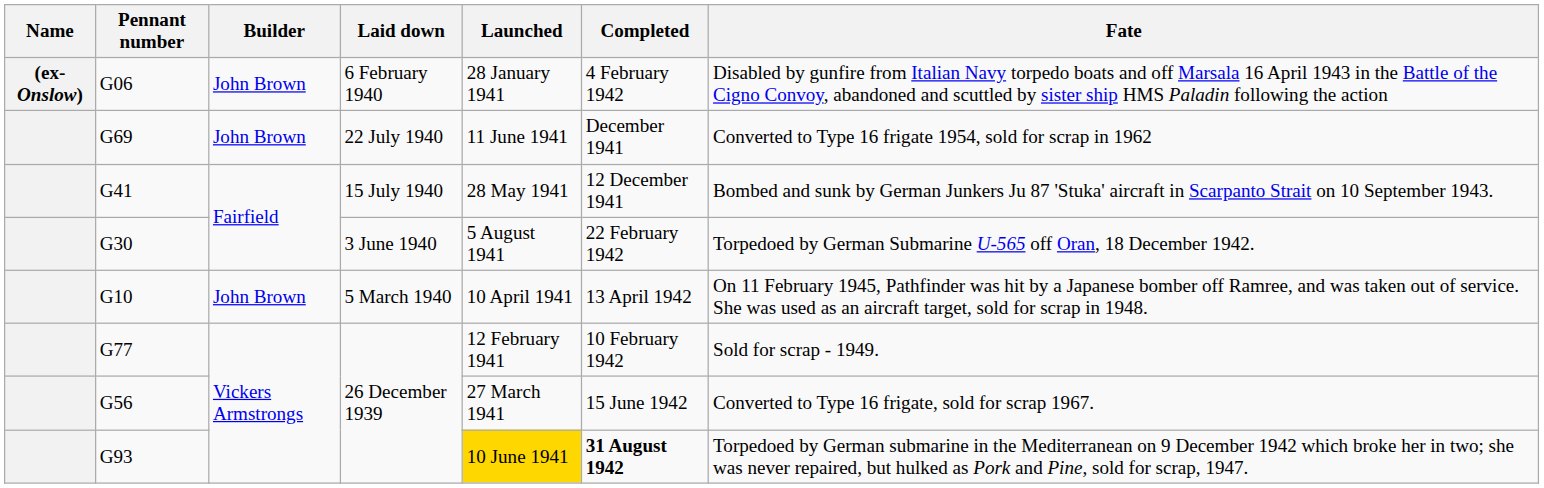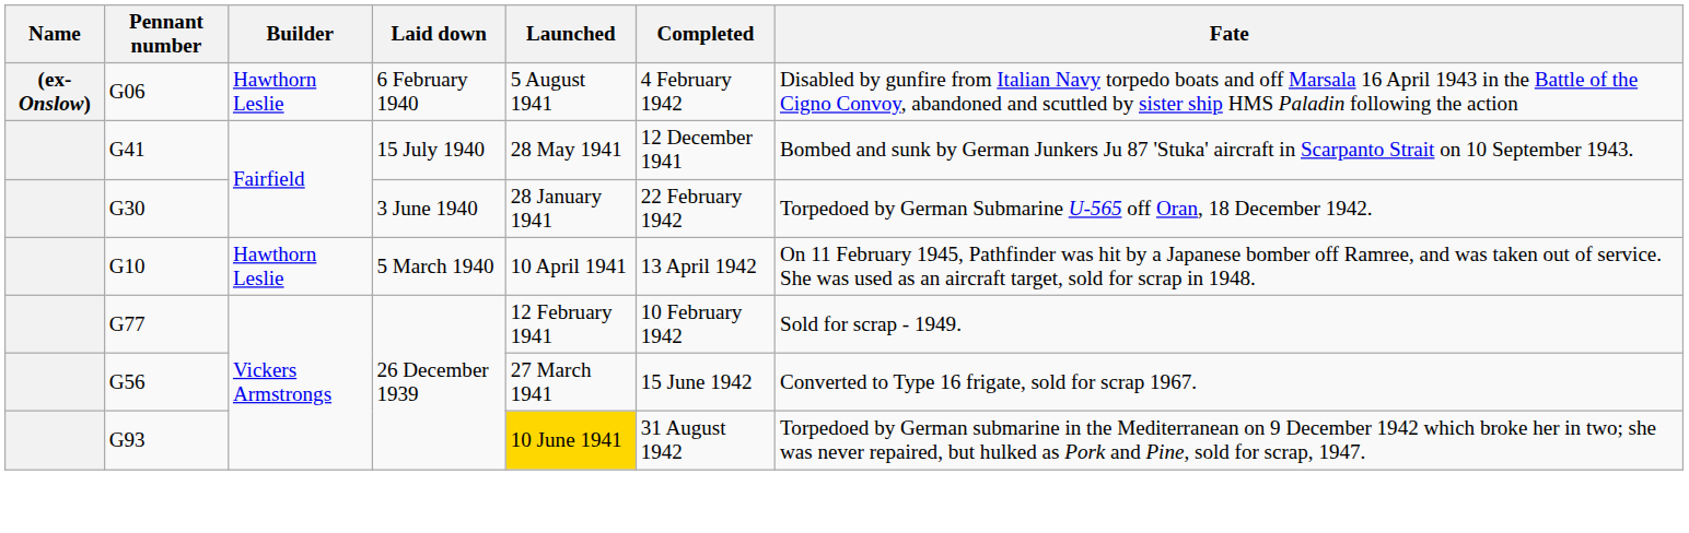 <table class="sortable wikitable plainrowheaders" style="font-size:97%;">
 <tr>
 <th scope="col">Name</th>
 <th scope="col">Pennant number</th>
 <th scope="col">Builder</th>
 <th scope="col">Laid down</th>
 <th scope="col">Launched</th>
 <th scope="col">Completed</th>
 <th scope="col">Fate</th>
 </tr>
 <tr>
 <th scope="row"> (ex-<em>Onslow</em>)</th>
 <td>G06</td>
-<td><a href='#'>John Brown</a></td>
+<td><a href='#'>Hawthorn Leslie</a></td>
 <td>6 February 1940</td>
-<td>28 January 1941</td>
+<td>5 August 1941</td>
 <td>4 February 1942</td>
 <td>Disabled by gunfire from <a href='#'>Italian Navy</a> torpedo boats  and  off <a href='#'>Marsala</a> 16 April 1943 in the <a href='#'>Battle of the Cigno Convoy</a>, abandoned and scuttled by <a href='#'>sister ship</a> HMS <em>Paladin</em> following the action</td>
-</tr>
-<tr>
-<th scope="row"></th>
-<td>G69</td>
-<td><a href='#'>John Brown</a></td>
-<td>22 July 1940</td>
-<td>11 June 1941</td>
-<td>December 1941</td>
-<td>Converted to Type 16 frigate 1954, sold for scrap in 1962</td>
 </tr>
 <tr>
 <th scope="row"></th>
 <td>G41</td>
 <td rowspan="2"><a href='#'>Fairfield</a></td>
 <td>15 July 1940</td>
 <td>28 May 1941</td>
 <td>12 December 1941</td>
 <td>Bombed and sunk by German Junkers Ju 87 'Stuka' aircraft in <a href='#'>Scarpanto Strait</a> on 10 September 1943.</td>
 </tr>
 <tr>
 <th scope="row"></th>
 <td>G30</td>
 <td>3 June 1940</td>
-<td>5 August 1941</td>
+<td>28 January 1941</td>
 <td>22 February 1942</td>
 <td>Torpedoed by German Submarine <a href='#'><em>U-565</em></a> off <a href='#'>Oran</a>, 18 December 1942.</td>
 </tr>
 <tr>
 <th scope="row"></th>
 <td>G10</td>
-<td><a href='#'>John Brown</a></td>
+<td><a href='#'>Hawthorn Leslie</a></td>
 <td>5 March 1940</td>
 <td>10 April 1941</td>
 <td>13 April 1942</td>
 <td>On 11 February 1945, Pathfinder was hit by a Japanese bomber off Ramree, and was taken out of service. She was used as an aircraft target, sold for scrap in 1948.</td>
 </tr>
 <tr>
 <th scope="row"></th>
 <td>G77</td>
 <td rowspan="3"><a href='#'>Vickers Armstrongs</a></td>
 <td rowspan="3">26 December 1939</td>
 <td>12 February 1941</td>
 <td>10 February 1942</td>
 <td>Sold for scrap - 1949.</td>
 </tr>
 <tr>
 <th scope="row"></th>
 <td>G56</td>
 <td>27 March 1941</td>
 <td>15 June 1942</td>
 <td>Converted to Type 16 frigate, sold for scrap 1967.</td>
 </tr>
 <tr>
 <th scope="row"></th>
 <td>G93</td>
 <td style="background: gold;">10 June 1941</td>
-<td><strong>31 August 1942</strong></td>
+<td>31 August 1942</td>
 <td>Torpedoed by German submarine  in the Mediterranean on 9 December 1942 which broke her in two; she was never repaired, but hulked as <em>Pork</em> and <em>Pine</em>, sold for scrap, 1947.</td>
 </tr>
 </table>
